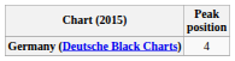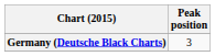 <table class="wikitable sortable plainrowheaders" style="text-align:center">
 <tr>
 <th scope="col">Chart (2015)</th>
 <th scope="col">Peak<br>position</th>
 </tr>
 <tr>
 </tr>
 <tr>
 <th scope="row">Germany (<a href='#'>Deutsche Black Charts</a>)</th>
-<td>4</td>
+<td>3</td>
 </tr>
 <tr>
 </tr>
 <tr>
 </tr>
 <tr>
 </tr>
 <tr>
 </tr>
 </table>
